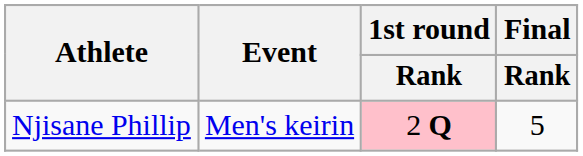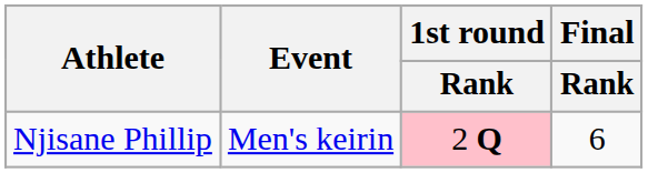 <table class="wikitable" style="font-size:90%">
 <tr>
 <th rowspan=2>Athlete</th>
 <th rowspan=2>Event</th>
 <th>1st round</th>
 <th>Final</th>
 </tr>
 <tr style="font-size:95%">
 <th>Rank</th>
 <th>Rank</th>
 </tr>
 <tr align=center>
 <td align=left><a href='#'>Njisane Phillip</a></td>
 <td align=left><a href='#'>Men's keirin</a></td>
 <td style="background: pink;">2 <strong>Q</strong></td>
-<td>5</td>
+<td>6</td>
 </tr>
 </table>
